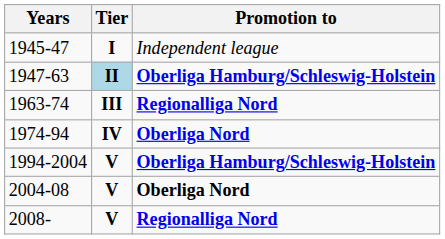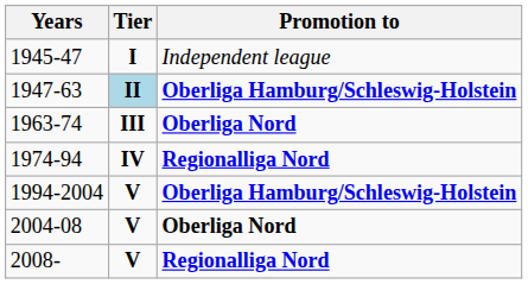 <table class="wikitable">
 <tr>
 <th>Years</th>
 <th>Tier</th>
 <th>Promotion to</th>
 </tr>
 <tr>
 <td>1945-47</td>
 <td align="center"><strong>I</strong></td>
 <td><em>Independent league</em></td>
 </tr>
 <tr>
 <td>1947-63</td>
 <td align="center" style="background: lightblue;"><strong>II</strong></td>
 <td><strong><a href='#'>Oberliga Hamburg/Schleswig-Holstein</a></strong></td>
 </tr>
 <tr>
 <td>1963-74</td>
 <td align="center"><strong>III</strong></td>
-<td><strong><a href='#'>Regionalliga Nord</a></strong></td>
+<td><strong><a href='#'>Oberliga Nord</a></strong></td>
 </tr>
 <tr>
 <td>1974-94</td>
 <td align="center"><strong>IV</strong></td>
-<td><strong><a href='#'>Oberliga Nord</a></strong></td>
+<td><strong><a href='#'>Regionalliga Nord</a></strong></td>
 </tr>
 <tr>
 <td>1994-2004</td>
 <td align="center"><strong>V</strong></td>
 <td><strong><a href='#'>Oberliga Hamburg/Schleswig-Holstein</a></strong></td>
 </tr>
 <tr>
 <td>2004-08</td>
 <td align="center"><strong>V</strong></td>
 <td><strong>Oberliga Nord</strong></td>
 </tr>
 <tr>
 <td>2008-</td>
 <td align="center"><strong>V</strong></td>
 <td><strong><a href='#'>Regionalliga Nord</a></strong></td>
 </tr>
 </table>
